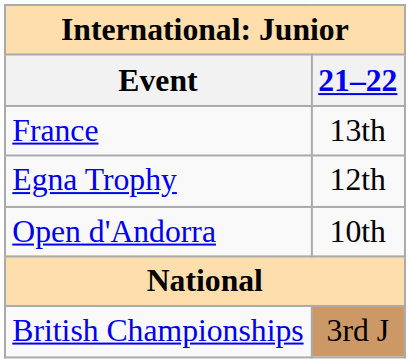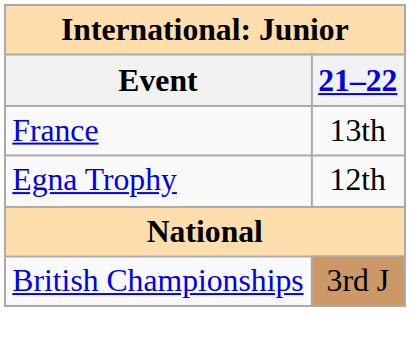 <table class="wikitable" style="text-align:center">
 <tr>
 <th colspan="2" style="background-color: #ffdead; " align="center">International: Junior</th>
 </tr>
 <tr>
 <th>Event</th>
 <th><a href='#'>21–22</a></th>
 </tr>
 <tr>
 <td align="left"> <a href='#'>France</a></td>
 <td>13th</td>
 </tr>
 <tr>
 <td align="left"><a href='#'>Egna Trophy</a></td>
 <td>12th</td>
 </tr>
 <tr>
-<td align="left"><a href='#'>Open d'Andorra</a></td>
-<td>10th</td>
-</tr>
-<tr>
 <th colspan="2" style="background-color: #ffdead; " align="center">National</th>
 </tr>
 <tr>
 <td align="left"><a href='#'>British Championships</a></td>
 <td bgcolor="cc9966">3rd J</td>
 </tr>
 </table>
